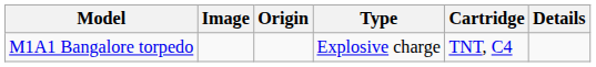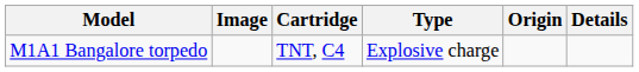 <table class="wikitable">
 <tr>
 <th>Model</th>
 <th>Image</th>
+<th>Cartridge</th>
+<th>Type</th>
 <th>Origin</th>
-<th>Type</th>
-<th>Cartridge</th>
 <th>Details</th>
 </tr>
 <tr>
 <td><a href='#'>M1A1 Bangalore torpedo</a></td>
 <td></td>
+<td><a href='#'>TNT</a>, <a href='#'>C4</a></td>
+<td><a href='#'>Explosive</a> charge</td>
 <td></td>
-<td><a href='#'>Explosive</a> charge</td>
-<td><a href='#'>TNT</a>, <a href='#'>C4</a></td>
 <td></td>
 </tr>
 </table>
